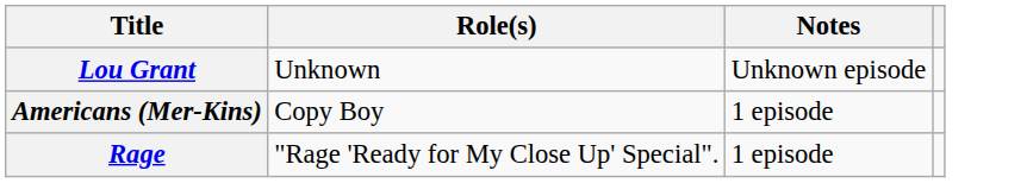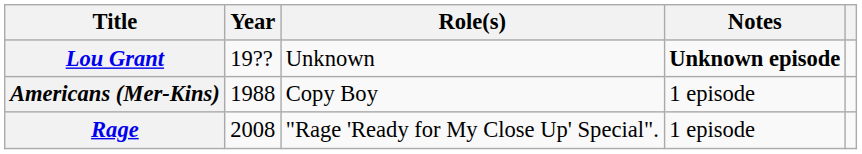 <table class="wikitable sortable plainrowheaders">
 <tr>
 <th scope="col">Title</th>
+<th scope="col">Year</th>
 <th scope="col">Role(s)</th>
 <th scope="col" class="unsortable">Notes</th>
 <th scope="col" class="unsortable"></th>
 </tr>
 <tr>
 <th scope="row"><em><a href='#'>Lou Grant</a></em></th>
+<td>19??</td>
 <td>Unknown</td>
-<td>Unknown episode</td>
+<td><strong>Unknown episode</strong></td>
 <td></td>
 </tr>
 <tr>
 <th scope="row"><em>Americans (Mer-Kins)</em></th>
+<td>1988</td>
 <td>Copy Boy</td>
 <td>1 episode</td>
 <td></td>
 </tr>
 <tr>
 <th scope="row"><em><a href='#'>Rage</a></em></th>
+<td>2008</td>
 <td>"Rage 'Ready for My Close Up' Special".</td>
 <td>1 episode</td>
 <td></td>
 </tr>
 </table>
